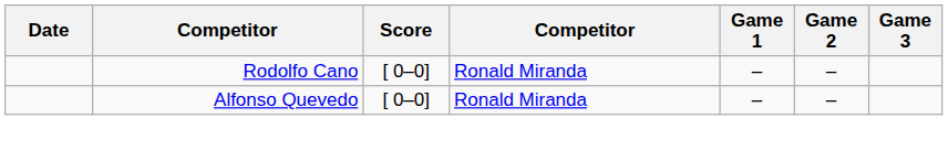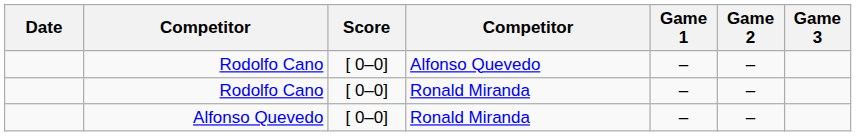 <table class="wikitable" style="text-align:center; font-size:90% ">
 <tr>
 <th width="60">Date</th>
 <th align="right" width="200">Competitor</th>
 <th width="60">Score</th>
 <th align="left" width="200">Competitor</th>
 <th width="50">Game 1</th>
 <th width="50">Game 2</th>
 <th width="50">Game 3</th>
+</tr>
+<tr>
+<td></td>
+<td align="right"><a href='#'>Rodolfo Cano</a> </td>
+<td align="center">[ 0–0]</td>
+<td align="left"> <a href='#'>Alfonso Quevedo</a></td>
+<td>–</td>
+<td>–</td>
+<td></td>
 </tr>
 <tr>
 <td></td>
 <td align="right"><a href='#'>Rodolfo Cano</a> </td>
 <td align="center">[ 0–0]</td>
 <td align="left"> <a href='#'>Ronald Miranda</a></td>
 <td>–</td>
 <td>–</td>
 <td></td>
 </tr>
 <tr>
 <td></td>
 <td align="right"><a href='#'>Alfonso Quevedo</a> </td>
 <td align="center">[ 0–0]</td>
 <td align="left"> <a href='#'>Ronald Miranda</a></td>
 <td>–</td>
 <td>–</td>
 <td></td>
 </tr>
 </table>
